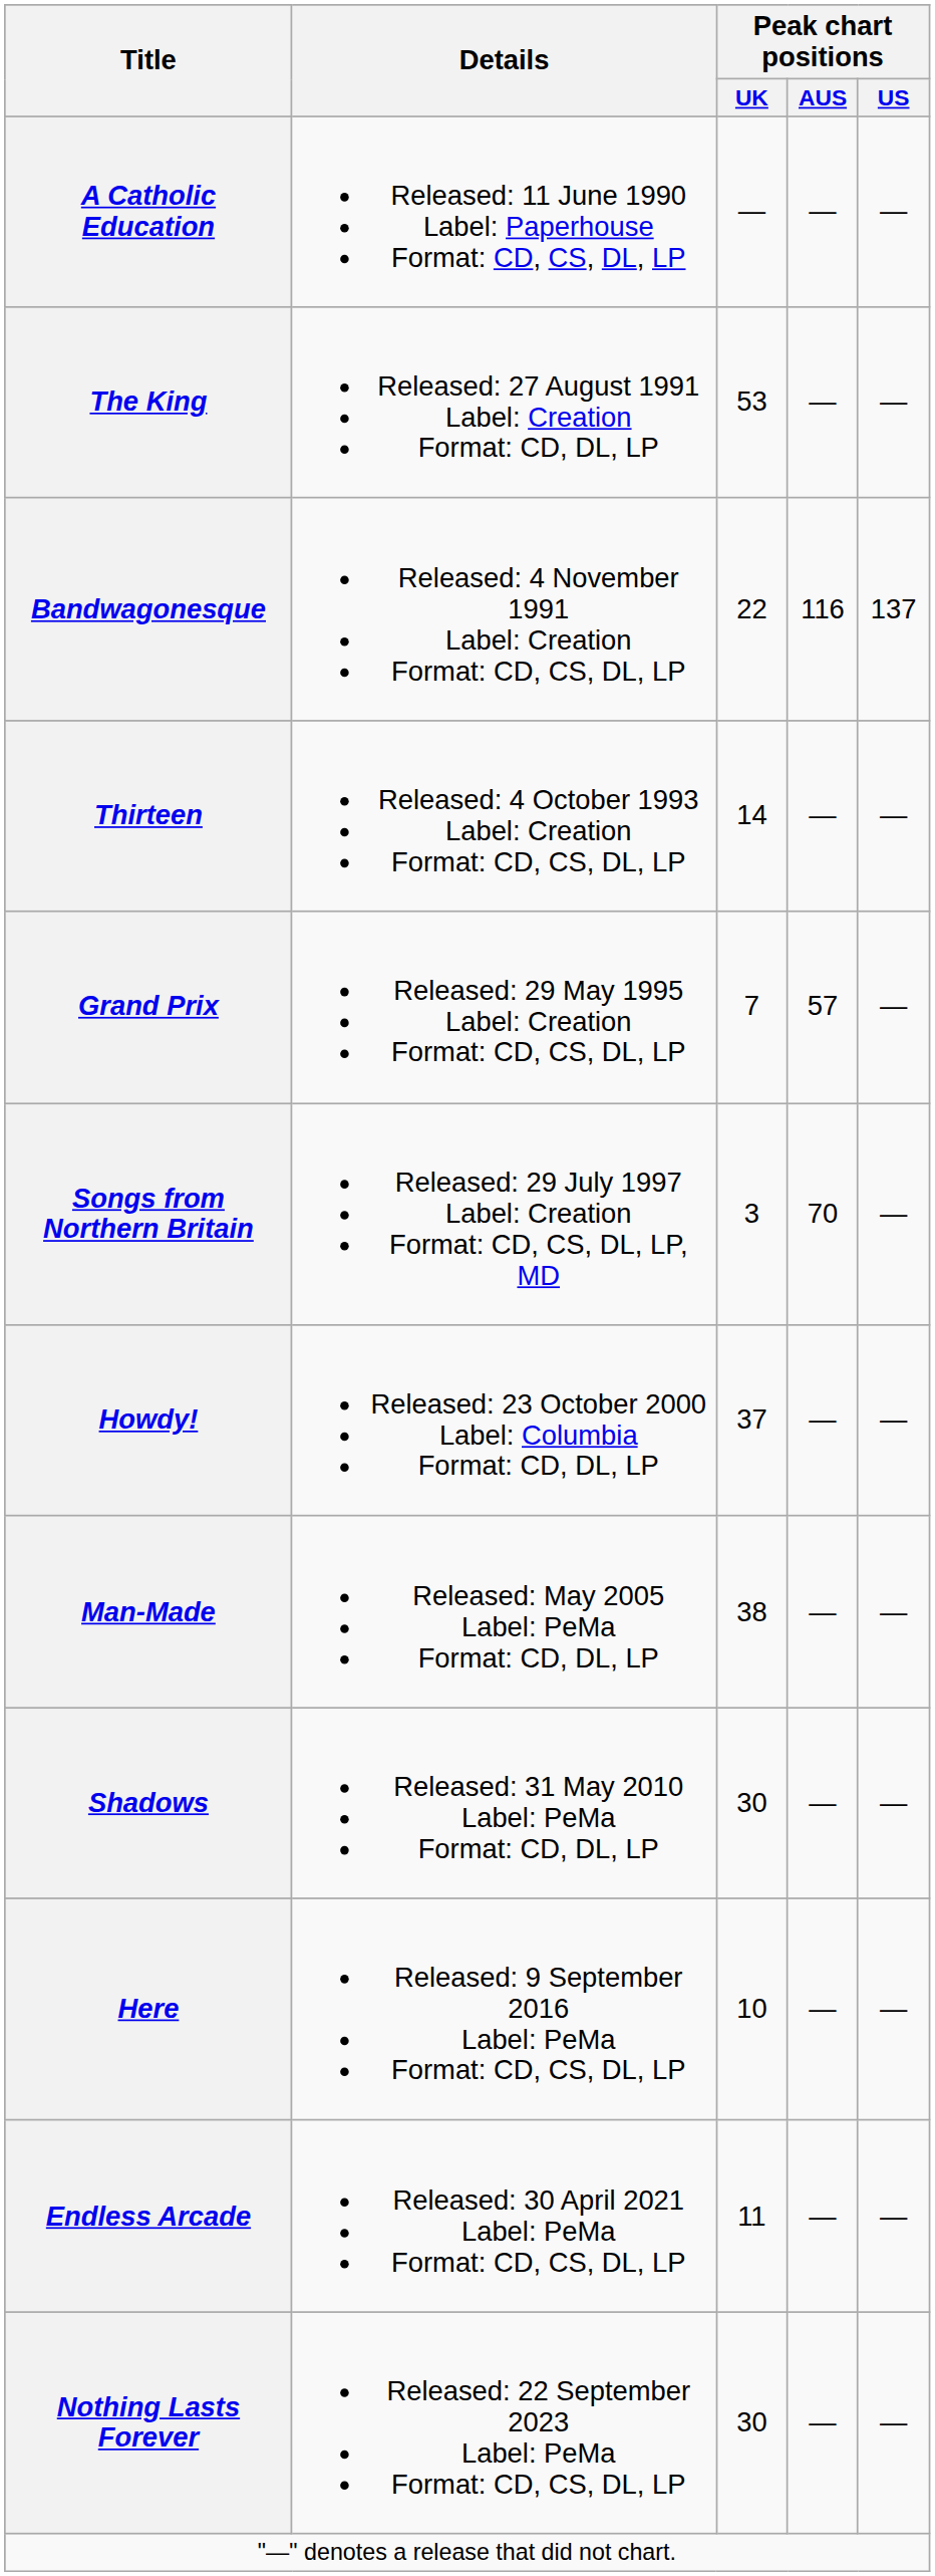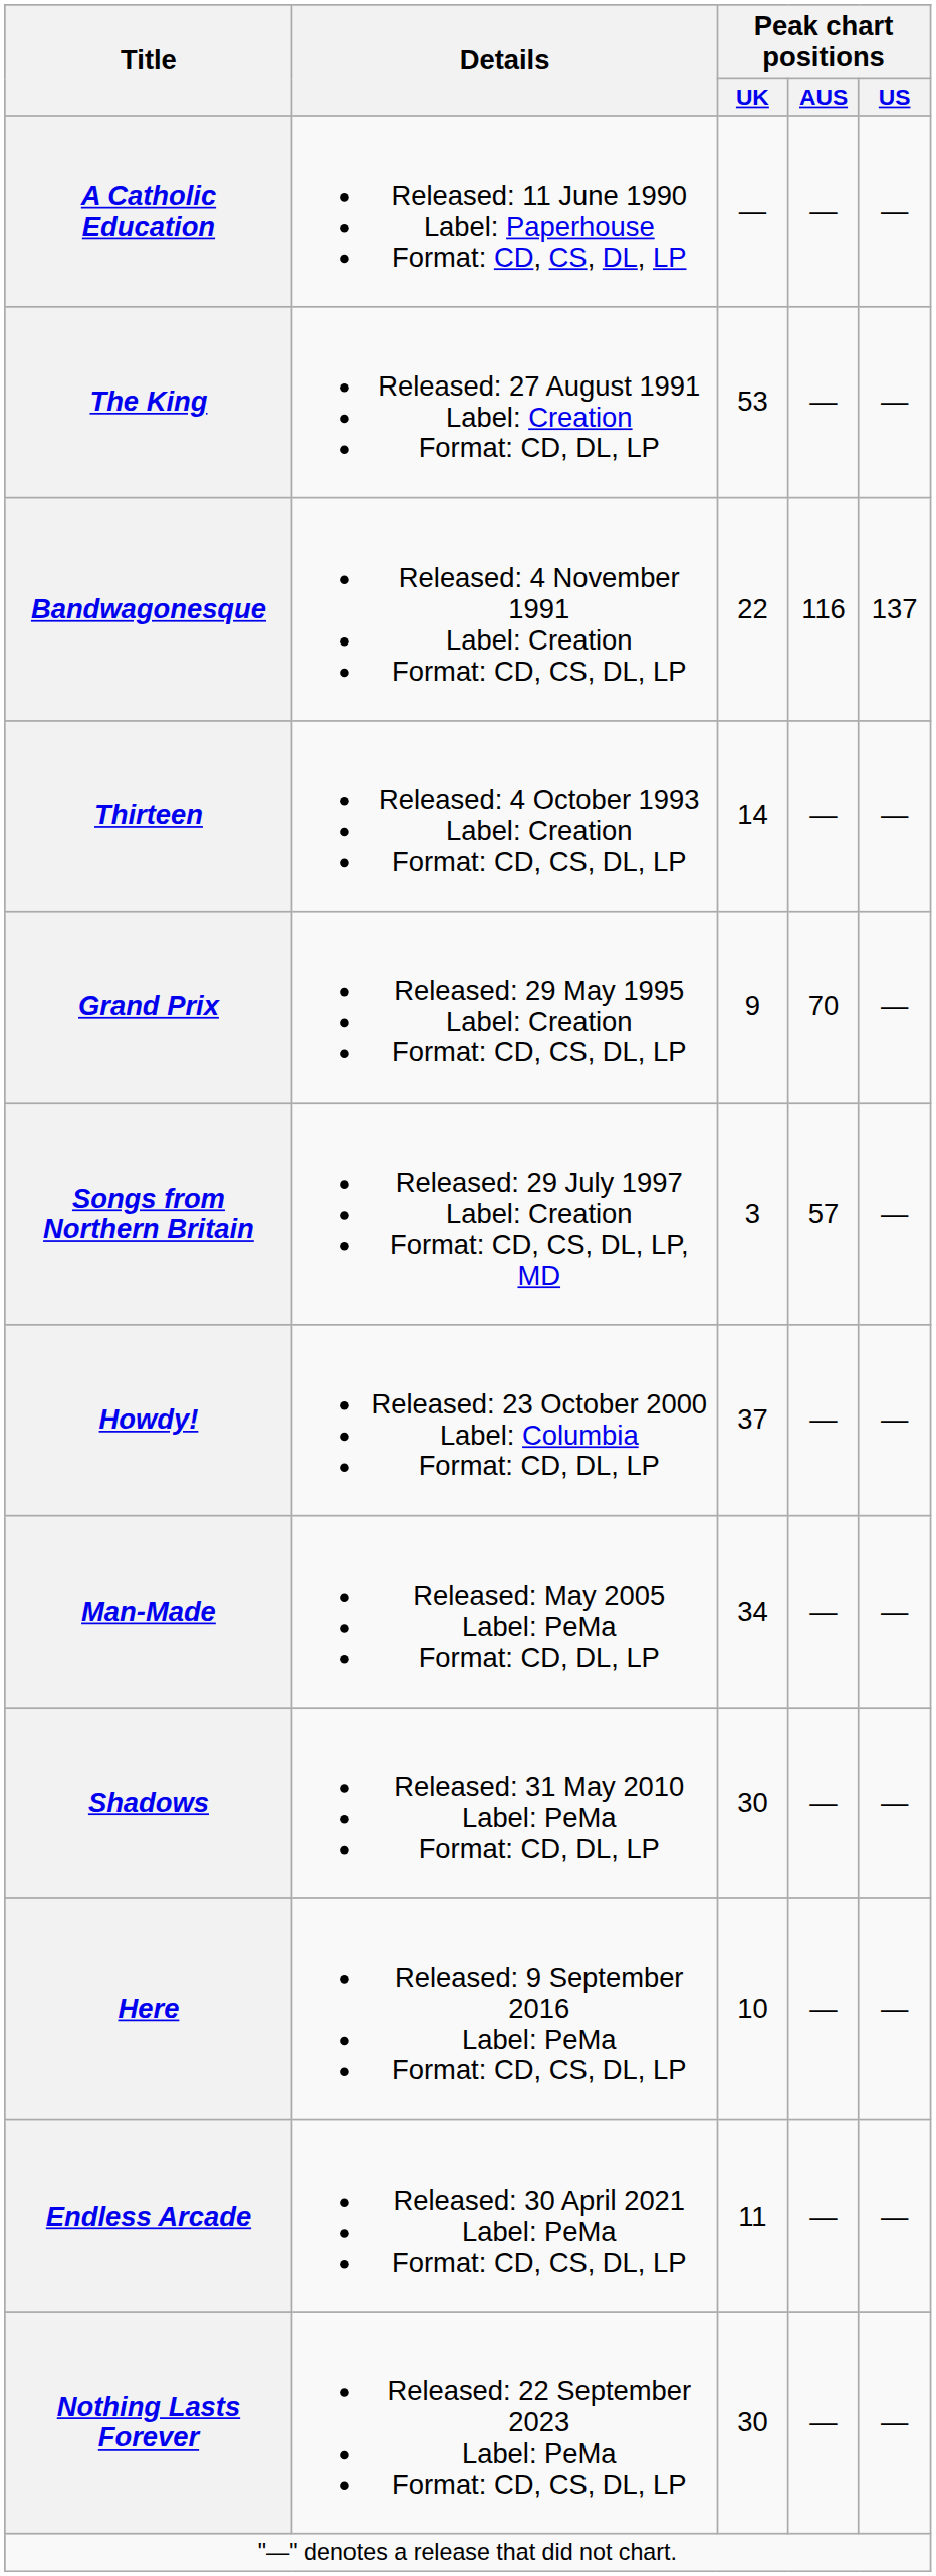 <table class="wikitable plainrowheaders" style="text-align:center;">
 <tr>
 <th rowspan="2" style="width:10em;">Title</th>
 <th rowspan="2" style="width:15em;">Details</th>
 <th colspan="3">Peak chart positions</th>
 </tr>
 <tr style="font-size:smaller;">
 <th width="35"><a href='#'>UK</a><br></th>
 <th width="35"><a href='#'>AUS</a><br></th>
 <th width="35"><a href='#'>US</a><br></th>
 </tr>
 <tr>
 <th scope="row"><em><a href='#'>A Catholic Education</a></em></th>
 <td><br><ul><li>Released: 11 June 1990</li><li>Label: <a href='#'>Paperhouse</a></li><li>Format: <a href='#'>CD</a>, <a href='#'>CS</a>, <a href='#'>DL</a>, <a href='#'>LP</a></li></ul></td>
 <td>—</td>
 <td>—</td>
 <td>—</td>
 </tr>
 <tr>
 <th scope="row"><em><a href='#'>The King</a></em></th>
 <td><br><ul><li>Released: 27 August 1991</li><li>Label: <a href='#'>Creation</a></li><li>Format: CD, DL, LP</li></ul></td>
 <td>53</td>
 <td>—</td>
 <td>—</td>
 </tr>
 <tr>
 <th scope="row"><em><a href='#'>Bandwagonesque</a></em></th>
 <td><br><ul><li>Released: 4 November 1991</li><li>Label: Creation</li><li>Format: CD, CS, DL, LP</li></ul></td>
 <td>22</td>
 <td>116</td>
 <td>137</td>
 </tr>
 <tr>
 <th scope="row"><em><a href='#'>Thirteen</a></em></th>
 <td><br><ul><li>Released: 4 October 1993</li><li>Label: Creation</li><li>Format: CD, CS, DL, LP</li></ul></td>
 <td>14</td>
 <td>—</td>
 <td>—</td>
 </tr>
 <tr>
 <th scope="row"><em><a href='#'>Grand Prix</a></em></th>
 <td><br><ul><li>Released: 29 May 1995</li><li>Label: Creation</li><li>Format: CD, CS, DL, LP</li></ul></td>
-<td>7</td>
-<td>57</td>
+<td>9</td>
+<td>70</td>
 <td>—</td>
 </tr>
 <tr>
 <th scope="row"><em><a href='#'>Songs from Northern Britain</a></em></th>
 <td><br><ul><li>Released: 29 July 1997</li><li>Label: Creation</li><li>Format: CD, CS, DL, LP, <a href='#'>MD</a></li></ul></td>
 <td>3</td>
-<td>70</td>
+<td>57</td>
 <td>—</td>
 </tr>
 <tr>
 <th scope="row"><em><a href='#'>Howdy!</a></em></th>
 <td><br><ul><li>Released: 23 October 2000</li><li>Label: <a href='#'>Columbia</a></li><li>Format: CD, DL, LP</li></ul></td>
 <td>37</td>
 <td>—</td>
 <td>—</td>
 </tr>
 <tr>
 <th scope="row"><em><a href='#'>Man-Made</a></em></th>
 <td><br><ul><li>Released: May 2005</li><li>Label: PeMa</li><li>Format: CD, DL, LP</li></ul></td>
-<td>38</td>
+<td>34</td>
 <td>—</td>
 <td>—</td>
 </tr>
 <tr>
 <th scope="row"><em><a href='#'>Shadows</a></em></th>
 <td><br><ul><li>Released: 31 May 2010</li><li>Label: PeMa</li><li>Format: CD, DL, LP</li></ul></td>
 <td>30</td>
 <td>—</td>
 <td>—</td>
 </tr>
 <tr>
 <th scope="row"><em><a href='#'>Here</a></em></th>
 <td><br><ul><li>Released: 9 September 2016</li><li>Label: PeMa</li><li>Format: CD, CS, DL, LP</li></ul></td>
 <td>10</td>
 <td>—</td>
 <td>—</td>
 </tr>
 <tr>
 <th scope="row"><em><a href='#'>Endless Arcade</a></em></th>
 <td><br><ul><li>Released: 30 April 2021</li><li>Label: PeMa</li><li>Format: CD, CS, DL, LP</li></ul></td>
 <td>11</td>
 <td>—</td>
 <td>—</td>
 </tr>
 <tr>
 <th scope="row"><em><a href='#'>Nothing Lasts Forever</a></em></th>
 <td><br><ul><li>Released: 22 September 2023</li><li>Label: PeMa</li><li>Format: CD, CS, DL, LP</li></ul></td>
 <td>30</td>
 <td>—</td>
 <td>—</td>
 </tr>
 <tr>
 <td colspan="10" style="font-size:85%">"—" denotes a release that did not chart.</td>
 </tr>
 </table>
